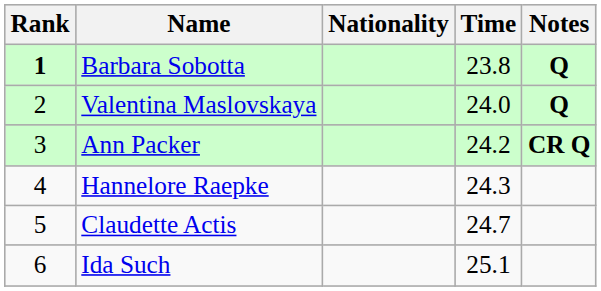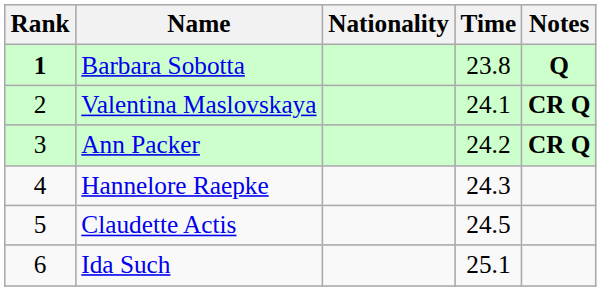 <table class="wikitable sortable" style="text-align:center">
 <tr>
 <th>Rank</th>
 <th>Name</th>
 <th>Nationality</th>
 <th>Time</th>
 <th>Notes</th>
 </tr>
 <tr bgcolor=ccffcc>
 <td><strong>1</strong></td>
 <td align=left><a href='#'>Barbara Sobotta</a></td>
 <td align=left></td>
 <td>23.8</td>
 <td><strong>Q</strong></td>
 </tr>
 <tr bgcolor=ccffcc>
 <td>2</td>
 <td align=left><a href='#'>Valentina Maslovskaya</a></td>
 <td align=left></td>
-<td>24.0</td>
-<td><strong>Q</strong></td>
+<td>24.1</td>
+<td><strong>CR Q</strong></td>
 </tr>
 <tr bgcolor=ccffcc>
 <td>3</td>
 <td align=left><a href='#'>Ann Packer</a></td>
 <td align=left></td>
 <td>24.2</td>
 <td><strong>CR Q</strong></td>
 </tr>
 <tr>
 <td>4</td>
 <td align=left><a href='#'>Hannelore Raepke</a></td>
 <td align=left></td>
 <td>24.3</td>
 <td></td>
 </tr>
 <tr>
 <td>5</td>
 <td align=left><a href='#'>Claudette Actis</a></td>
 <td align=left></td>
-<td>24.7</td>
+<td>24.5</td>
 <td></td>
 </tr>
 <tr>
 <td>6</td>
 <td align=left><a href='#'>Ida Such</a></td>
 <td align=left></td>
 <td>25.1</td>
 <td></td>
 </tr>
 </table>
